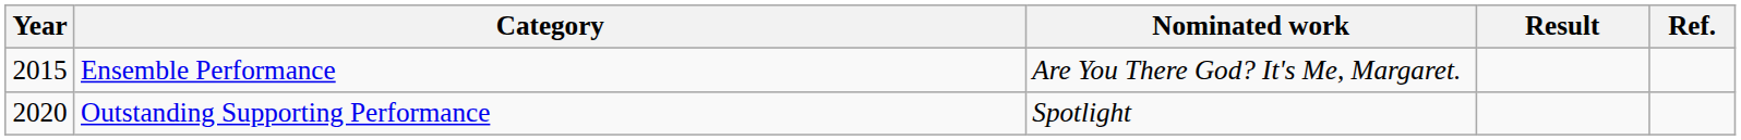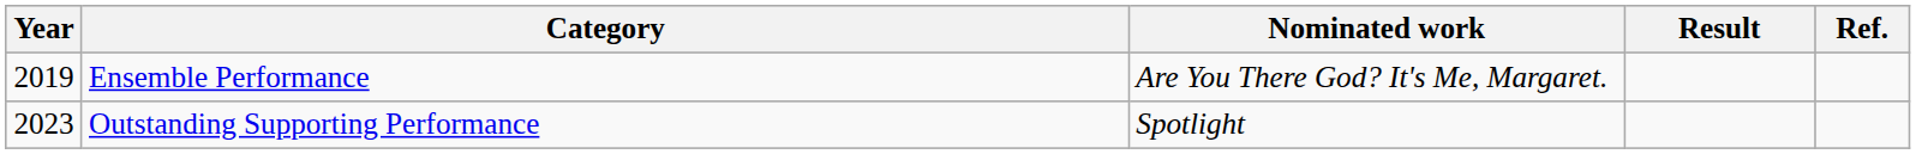 <table class="wikitable" style="width:80%;">
 <tr>
 <th style="width:4%;">Year</th>
 <th style="width:55%;">Category</th>
 <th style="width:26%;">Nominated work</th>
 <th style="width:10%;">Result</th>
 <th width=5%>Ref.</th>
 </tr>
 <tr>
-<td align="center">2015</td>
+<td align="center">2019</td>
 <td><a href='#'>Ensemble Performance</a></td>
 <td><em>Are You There God? It's Me, Margaret.</em></td>
 <td></td>
 <td></td>
 </tr>
 <tr>
-<td align="center">2020</td>
+<td align="center">2023</td>
 <td><a href='#'>Outstanding Supporting Performance</a></td>
 <td><em>Spotlight</em></td>
 <td></td>
 <td></td>
 </tr>
 </table>
